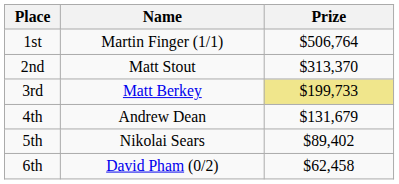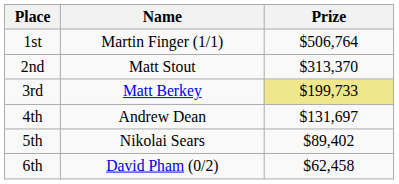 <table class="wikitable">
 <tr>
 <th width="50">Place</th>
 <th width="200">Name</th>
 <th width="125">Prize</th>
 </tr>
 <tr>
 <td align = "center">1st</td>
 <td align = "center">Martin Finger (1/1)</td>
 <td align = "center">$506,764</td>
 </tr>
 <tr>
 <td align = "center">2nd</td>
 <td align = "center">Matt Stout</td>
 <td align = "center">$313,370</td>
 </tr>
 <tr>
 <td align = "center">3rd</td>
 <td align = "center"><a href='#'>Matt Berkey</a></td>
 <td align = "center" style="background: khaki;">$199,733</td>
 </tr>
 <tr>
 <td align = "center">4th</td>
 <td align = "center">Andrew Dean</td>
-<td align = "center">$131,679</td>
+<td align = "center">$131,697</td>
 </tr>
 <tr>
 <td align = "center">5th</td>
 <td align = "center">Nikolai Sears</td>
 <td align = "center">$89,402</td>
 </tr>
 <tr>
 <td align = "center">6th</td>
 <td align = "center"><a href='#'>David Pham</a> (0/2)</td>
 <td align = "center">$62,458</td>
 </tr>
 </table>
